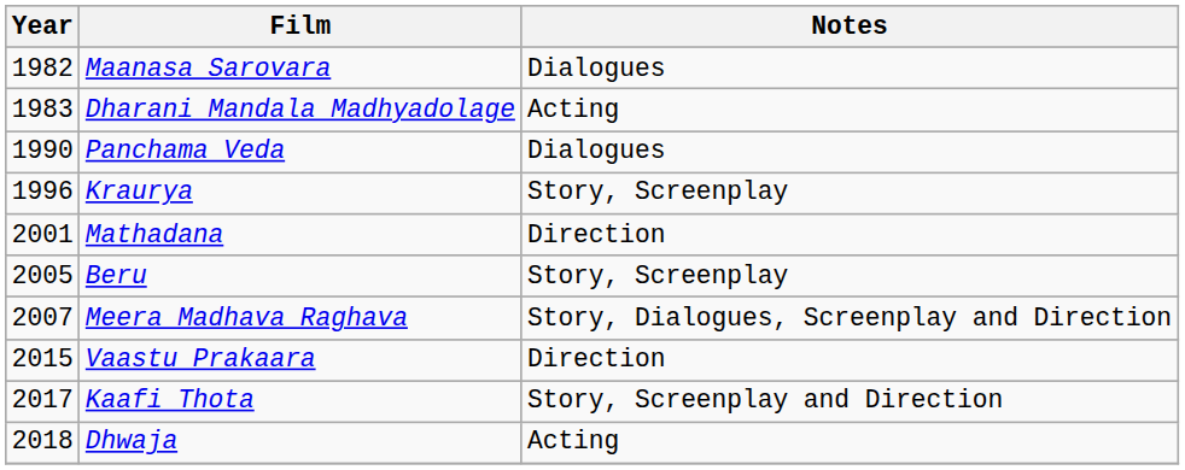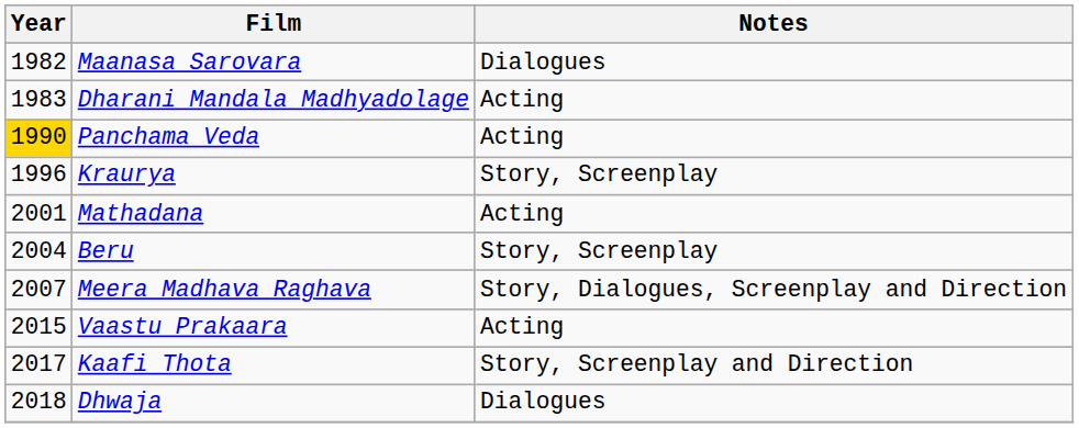 <table class="wikitable sortable">
 <tr>
 <th>Year</th>
 <th>Film</th>
 <th>Notes</th>
 </tr>
 <tr>
 <td>1982</td>
 <td><em><a href='#'>Maanasa Sarovara</a></em></td>
 <td>Dialogues</td>
 </tr>
 <tr>
 <td>1983</td>
 <td><em><a href='#'>Dharani Mandala Madhyadolage</a></em></td>
 <td>Acting</td>
 </tr>
 <tr>
-<td>1990</td>
+<td style="background: gold;">1990</td>
 <td><em><a href='#'>Panchama Veda</a></em></td>
-<td>Dialogues</td>
+<td>Acting</td>
 </tr>
 <tr>
 <td>1996</td>
 <td><em><a href='#'>Kraurya</a></em></td>
 <td>Story, Screenplay</td>
 </tr>
 <tr>
 <td>2001</td>
 <td><em><a href='#'>Mathadana</a></em></td>
-<td>Direction</td>
+<td>Acting</td>
 </tr>
 <tr>
-<td>2005</td>
+<td>2004</td>
 <td><em><a href='#'>Beru</a></em></td>
 <td>Story, Screenplay</td>
 </tr>
 <tr>
 <td>2007</td>
 <td><em><a href='#'>Meera Madhava Raghava</a></em></td>
 <td>Story, Dialogues, Screenplay and Direction</td>
 </tr>
 <tr>
 <td>2015</td>
 <td><em><a href='#'>Vaastu Prakaara</a></em></td>
-<td>Direction</td>
+<td>Acting</td>
 </tr>
 <tr>
 <td>2017</td>
 <td><em><a href='#'>Kaafi Thota</a></em></td>
 <td>Story, Screenplay and Direction</td>
 </tr>
 <tr>
 <td>2018</td>
 <td><em><a href='#'>Dhwaja</a></em></td>
-<td>Acting</td>
+<td>Dialogues</td>
 </tr>
 <tr>
 </tr>
 </table>
